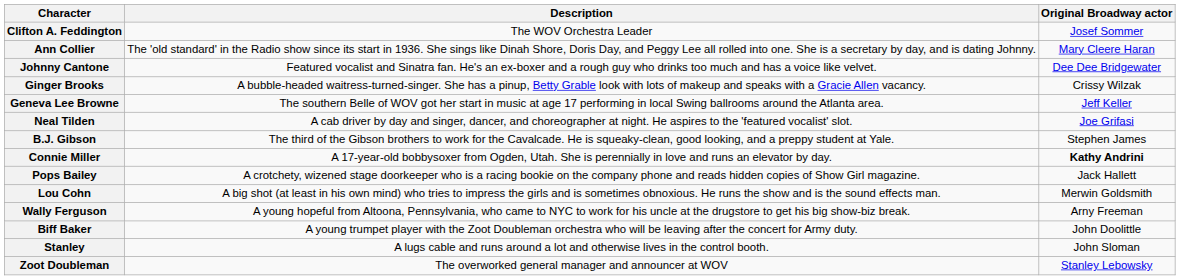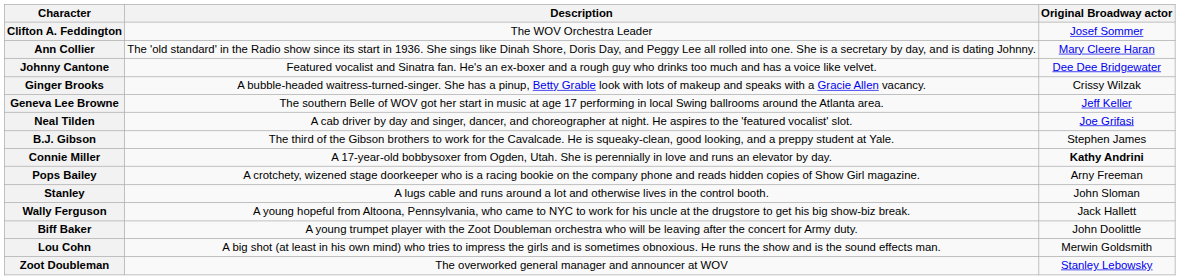 <table class="wikitable">
 <tr>
 <th>Character</th>
 <th>Description</th>
 <th>Original Broadway actor</th>
 </tr>
 <tr>
 <th>Clifton A. Feddington</th>
 <td style="text-align:center;">The WOV Orchestra Leader</td>
 <td style="text-align:center;"><a href='#'>Josef Sommer</a></td>
 </tr>
 <tr>
 <th>Ann Collier</th>
 <td style="text-align:center;">The 'old standard' in the Radio show since its start in 1936. She sings like Dinah Shore, Doris Day, and Peggy Lee all rolled into one. She is a secretary by day, and is dating Johnny.</td>
 <td style="text-align:center;"><a href='#'>Mary Cleere Haran</a></td>
 </tr>
 <tr>
 <th>Johnny Cantone</th>
 <td style="text-align:center;">Featured vocalist and Sinatra fan. He's an ex-boxer and a rough guy who drinks too much and has a voice like velvet.</td>
 <td style="text-align:center;"><a href='#'>Dee Dee Bridgewater</a></td>
 </tr>
 <tr>
 <th>Ginger Brooks</th>
 <td style="text-align:center;">A bubble-headed waitress-turned-singer. She has a pinup, <a href='#'>Betty Grable</a> look with lots of makeup and speaks with a <a href='#'>Gracie Allen</a> vacancy.</td>
 <td style="text-align:center;">Crissy Wilzak</td>
 </tr>
 <tr>
 <th>Geneva Lee Browne</th>
 <td style="text-align:center;">The southern Belle of WOV got her start in music at age 17 performing in local Swing ballrooms around the Atlanta area.</td>
 <td style="text-align:center;"><a href='#'>Jeff Keller</a></td>
 </tr>
 <tr>
 <th>Neal Tilden</th>
 <td style="text-align:center;">A cab driver by day and singer, dancer, and choreographer at night. He aspires to the 'featured vocalist' slot.</td>
 <td style="text-align:center;"><a href='#'>Joe Grifasi</a></td>
 </tr>
 <tr>
 <th>B.J. Gibson</th>
 <td style="text-align:center;">The third of the Gibson brothers to work for the Cavalcade. He is squeaky-clean, good looking, and a preppy student at Yale.</td>
 <td style="text-align:center;">Stephen James</td>
 </tr>
 <tr>
 <th>Connie Miller</th>
 <td style="text-align:center;">A 17-year-old bobbysoxer from Ogden, Utah. She is perennially in love and runs an elevator by day.</td>
 <td style="text-align:center;"><strong>Kathy Andrini</strong></td>
 </tr>
 <tr>
 <th>Pops Bailey</th>
 <td style="text-align:center;">A crotchety, wizened stage doorkeeper who is a racing bookie on the company phone and reads hidden copies of Show Girl magazine.</td>
+<td style="text-align:center;">Arny Freeman</td>
+</tr>
+<tr>
+<th>Stanley</th>
+<td style="text-align:center;">A lugs cable and runs around a lot and otherwise lives in the control booth.</td>
+<td style="text-align:center;">John Sloman</td>
+</tr>
+<tr>
+<th>Wally Ferguson</th>
+<td style="text-align:center;">A young hopeful from Altoona, Pennsylvania, who came to NYC to work for his uncle at the drugstore to get his big show-biz break.</td>
 <td style="text-align:center;">Jack Hallett</td>
+</tr>
+<tr>
+<th>Biff Baker</th>
+<td style="text-align:center;">A young trumpet player with the Zoot Doubleman orchestra who will be leaving after the concert for Army duty.</td>
+<td style="text-align:center;">John Doolittle</td>
 </tr>
 <tr>
 <th>Lou Cohn</th>
 <td style="text-align:center;">A big shot (at least in his own mind) who tries to impress the girls and is sometimes obnoxious. He runs the show and is the sound effects man.</td>
 <td style="text-align:center;">Merwin Goldsmith</td>
 </tr>
 <tr>
-<th>Wally Ferguson</th>
-<td style="text-align:center;">A young hopeful from Altoona, Pennsylvania, who came to NYC to work for his uncle at the drugstore to get his big show-biz break.</td>
-<td style="text-align:center;">Arny Freeman</td>
-</tr>
-<tr>
-<th>Biff Baker</th>
-<td style="text-align:center;">A young trumpet player with the Zoot Doubleman orchestra who will be leaving after the concert for Army duty.</td>
-<td style="text-align:center;">John Doolittle</td>
-</tr>
-<tr>
-<th>Stanley</th>
-<td style="text-align:center;">A lugs cable and runs around a lot and otherwise lives in the control booth.</td>
-<td style="text-align:center;">John Sloman</td>
-</tr>
-<tr>
 <th>Zoot Doubleman</th>
 <td style="text-align:center;">The overworked general manager and announcer at WOV</td>
 <td style="text-align:center;"><a href='#'>Stanley Lebowsky</a></td>
 </tr>
 </table>
